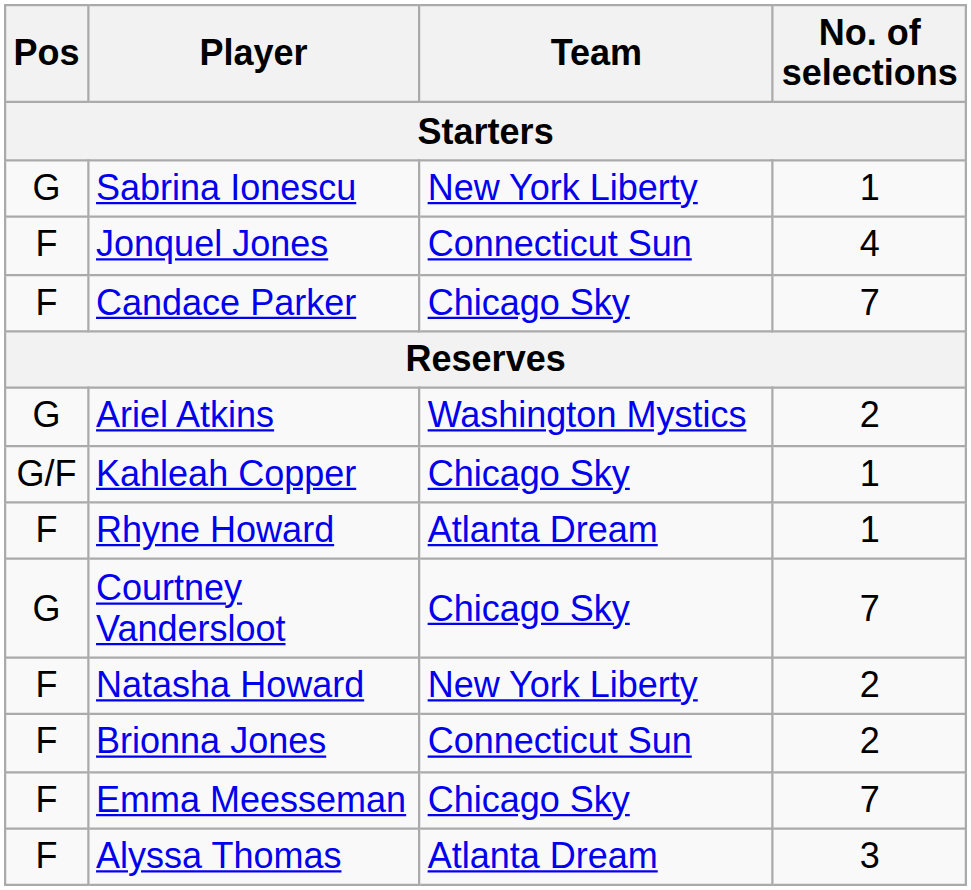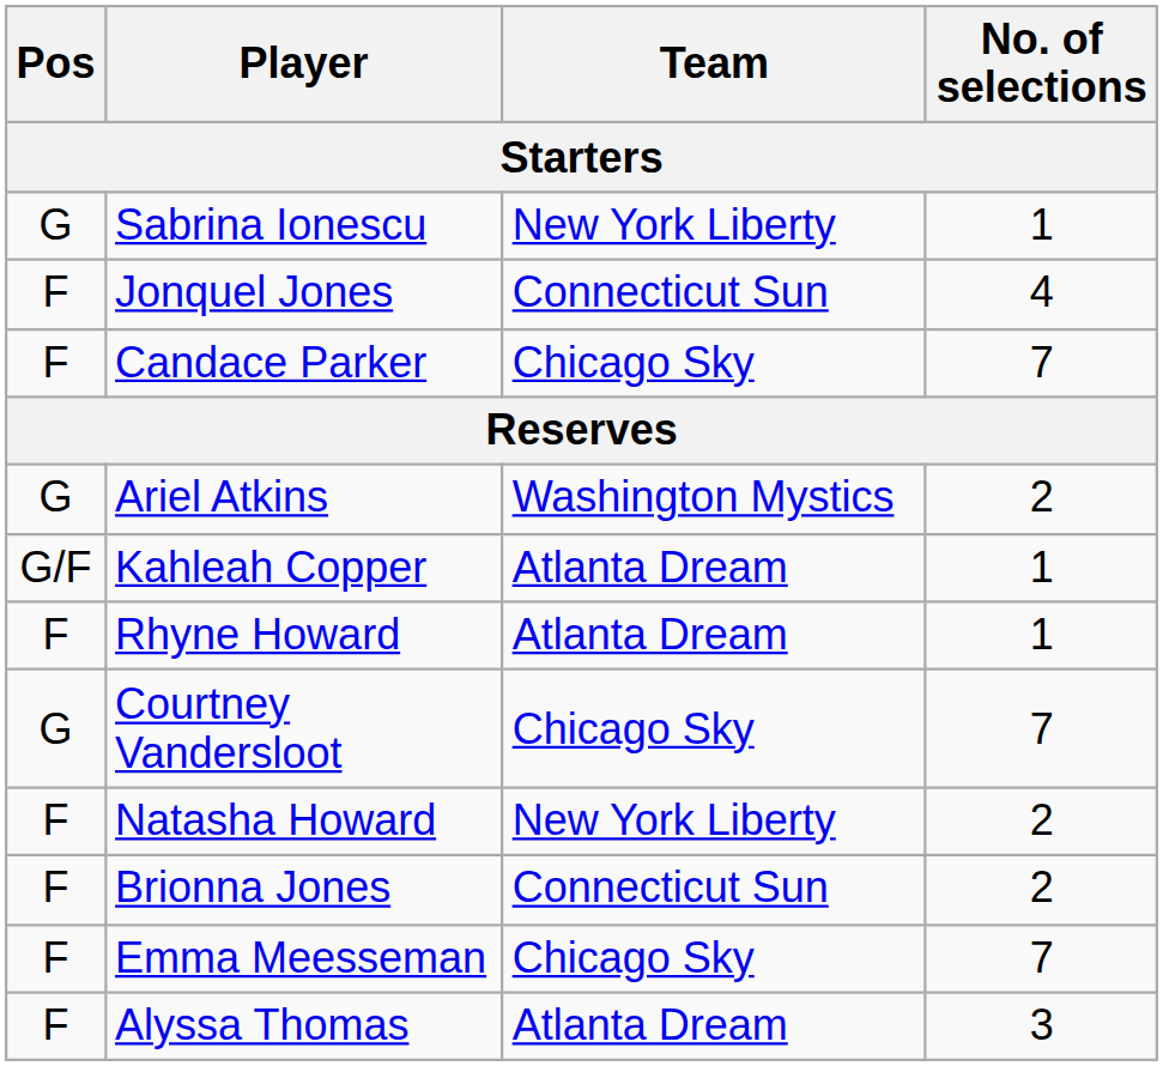 <table class="wikitable" style="text-align:center">
 <tr>
 <th scope="col" width="25px">Pos</th>
 <th scope="col" width="140px">Player</th>
 <th scope="col" width="150px">Team</th>
 <th scope="col" width="75px">No. of selections</th>
 </tr>
 <tr>
 <th scope="col" colspan="4">Starters</th>
 </tr>
 <tr>
 <td>G</td>
 <td style="text-align:left"><a href='#'>Sabrina Ionescu</a></td>
 <td style="text-align:left"><a href='#'>New York Liberty</a></td>
 <td>1</td>
 </tr>
 <tr>
 <td>F</td>
 <td style="text-align:left"><a href='#'>Jonquel Jones</a></td>
 <td style="text-align:left"><a href='#'>Connecticut Sun</a></td>
 <td>4</td>
 </tr>
 <tr>
 <td>F</td>
 <td style="text-align:left"><a href='#'>Candace Parker</a></td>
 <td style="text-align:left"><a href='#'>Chicago Sky</a></td>
 <td>7</td>
 </tr>
 <tr>
 <th scope="col" colspan="4">Reserves</th>
 </tr>
 <tr>
 <td>G</td>
 <td style="text-align:left"><a href='#'>Ariel Atkins</a></td>
 <td style="text-align:left"><a href='#'>Washington Mystics</a></td>
 <td>2</td>
 </tr>
 <tr>
 <td>G/F</td>
 <td style="text-align:left"><a href='#'>Kahleah Copper</a></td>
-<td style="text-align:left"><a href='#'>Chicago Sky</a></td>
+<td style="text-align:left"><a href='#'>Atlanta Dream</a></td>
 <td>1</td>
 </tr>
 <tr>
 <td>F</td>
 <td style="text-align:left"><a href='#'>Rhyne Howard</a></td>
 <td style="text-align:left"><a href='#'>Atlanta Dream</a></td>
 <td>1</td>
 </tr>
 <tr>
 <td>G</td>
 <td style="text-align:left"><a href='#'>Courtney Vandersloot</a></td>
 <td style="text-align:left"><a href='#'>Chicago Sky</a></td>
 <td>7</td>
 </tr>
 <tr>
 <td>F</td>
 <td style="text-align:left"><a href='#'>Natasha Howard</a></td>
 <td style="text-align:left"><a href='#'>New York Liberty</a></td>
 <td>2</td>
 </tr>
 <tr>
 <td>F</td>
 <td style="text-align:left"><a href='#'>Brionna Jones</a></td>
 <td style="text-align:left"><a href='#'>Connecticut Sun</a></td>
 <td>2</td>
 </tr>
 <tr>
 <td>F</td>
 <td style="text-align:left"><a href='#'>Emma Meesseman</a></td>
 <td style="text-align:left"><a href='#'>Chicago Sky</a></td>
 <td>7</td>
 </tr>
 <tr>
 <td>F</td>
 <td style="text-align:left"><a href='#'>Alyssa Thomas</a></td>
 <td style="text-align:left"><a href='#'>Atlanta Dream</a></td>
 <td>3</td>
 </tr>
 </table>
